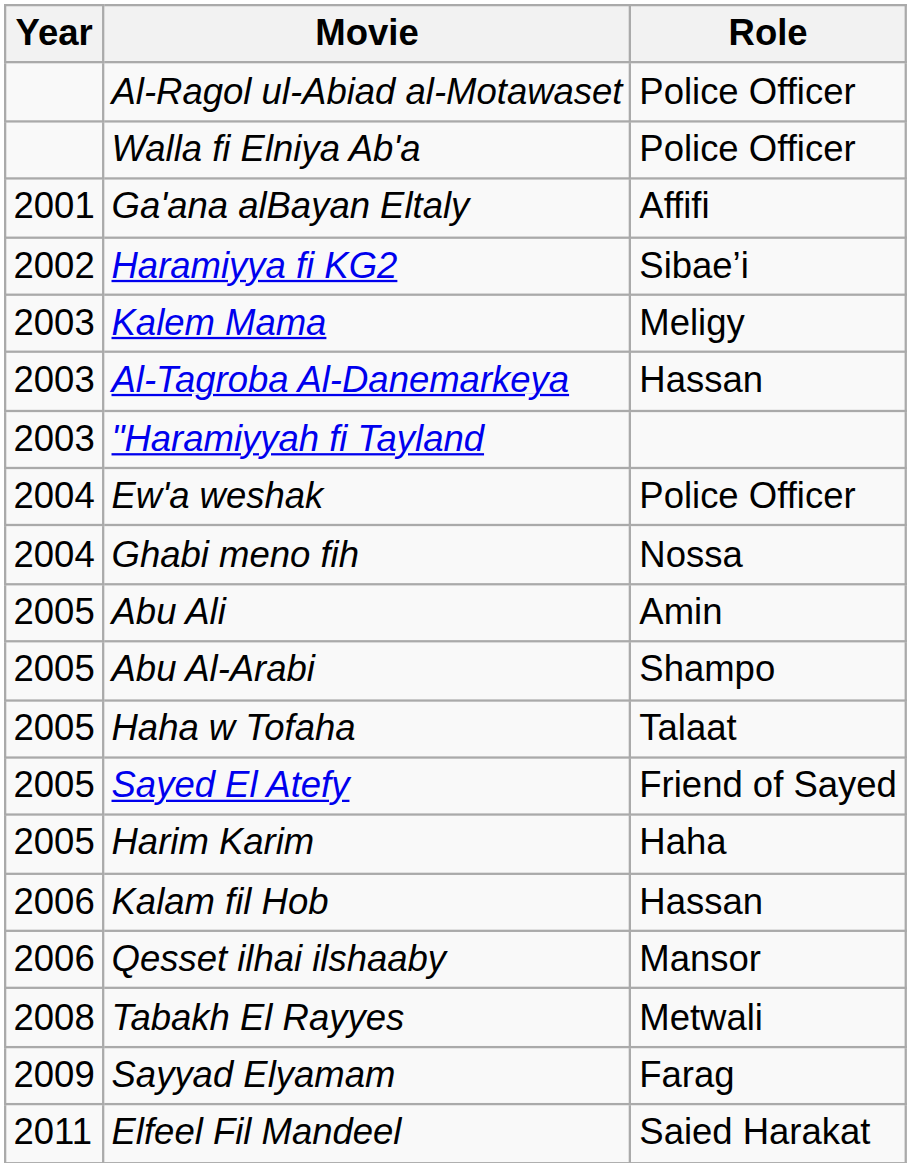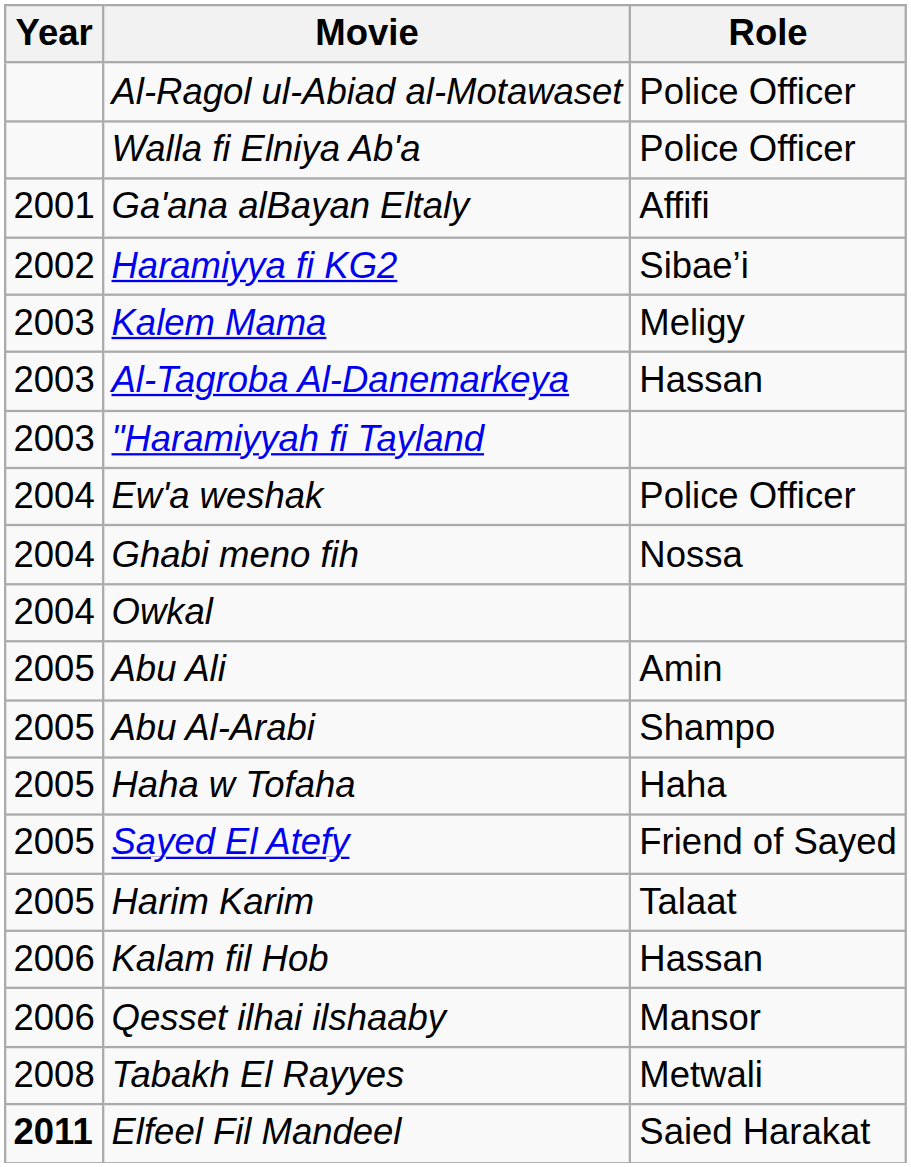 <table class="wikitable">
 <tr>
 <th>Year</th>
 <th>Movie</th>
 <th>Role</th>
 </tr>
 <tr>
 <td></td>
 <td><em>Al-Ragol ul-Abiad al-Motawaset</em></td>
 <td>Police Officer</td>
 </tr>
 <tr>
 <td></td>
 <td><em>Walla fi Elniya Ab'a</em></td>
 <td>Police Officer</td>
 </tr>
 <tr>
 <td>2001</td>
 <td><em>Ga'ana alBayan Eltaly</em></td>
 <td>Affifi</td>
 </tr>
 <tr>
 <td>2002</td>
 <td><em><a href='#'>Haramiyya fi KG2</a></em></td>
 <td>Sibae’i</td>
 </tr>
 <tr>
 <td>2003</td>
 <td><em><a href='#'>Kalem Mama</a></em></td>
 <td>Meligy</td>
 </tr>
 <tr>
 <td>2003</td>
 <td><em><a href='#'>Al-Tagroba Al-Danemarkeya</a></em></td>
 <td>Hassan</td>
 </tr>
 <tr>
 <td>2003</td>
 <td><em><a href='#'>"Haramiyyah fi Tayland</a></em></td>
 <td></td>
 </tr>
 <tr>
 <td>2004</td>
 <td><em>Ew'a weshak</em></td>
 <td>Police Officer</td>
 </tr>
 <tr>
 <td>2004</td>
 <td><em>Ghabi meno fih</em></td>
 <td>Nossa</td>
 </tr>
+<tr>
+<td>2004</td>
+<td><em>Owkal</em></td>
+<td></td>
+</tr>
 <tr Melligy>
 <td>2005</td>
 <td><em>Abu Ali</em></td>
 <td>Amin</td>
 </tr>
 <tr>
 <td>2005</td>
 <td><em>Abu Al-Arabi</em></td>
 <td>Shampo</td>
 </tr>
 <tr>
 <td>2005</td>
 <td><em>Haha w Tofaha</em></td>
-<td>Talaat</td>
+<td>Haha</td>
 </tr>
 <tr>
 <td>2005</td>
 <td><em><a href='#'>Sayed El Atefy</a></em></td>
 <td>Friend of Sayed</td>
 </tr>
 <tr>
 <td>2005</td>
 <td><em>Harim Karim</em></td>
-<td>Haha</td>
+<td>Talaat</td>
 </tr>
 <tr>
 <td>2006</td>
 <td><em>Kalam fil Hob</em></td>
 <td>Hassan</td>
 </tr>
 <tr>
 <td>2006</td>
 <td><em>Qesset ilhai ilshaaby</em></td>
 <td>Mansor</td>
 </tr>
 <tr>
 <td>2008</td>
 <td><em>Tabakh El Rayyes</em></td>
 <td>Metwali</td>
 </tr>
 <tr>
-<td>2009</td>
-<td><em>Sayyad Elyamam</em></td>
-<td>Farag</td>
-</tr>
-<tr>
-<td>2011</td>
+<td><strong>2011</strong></td>
 <td><em>Elfeel Fil Mandeel</em></td>
 <td>Saied Harakat</td>
 </tr>
 <tr>
 </tr>
 </table>
